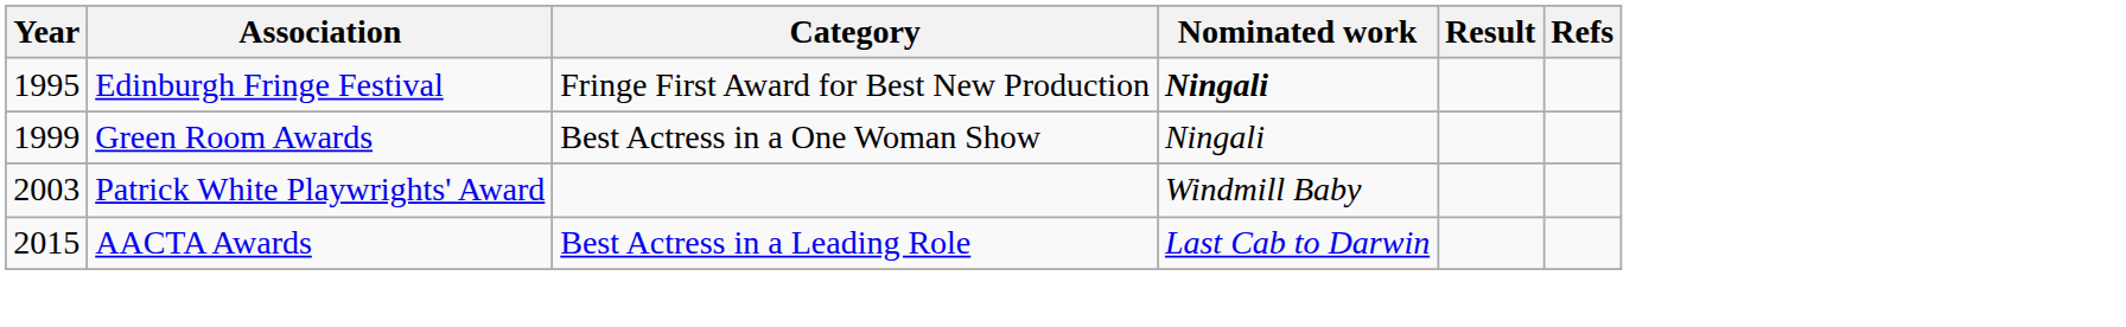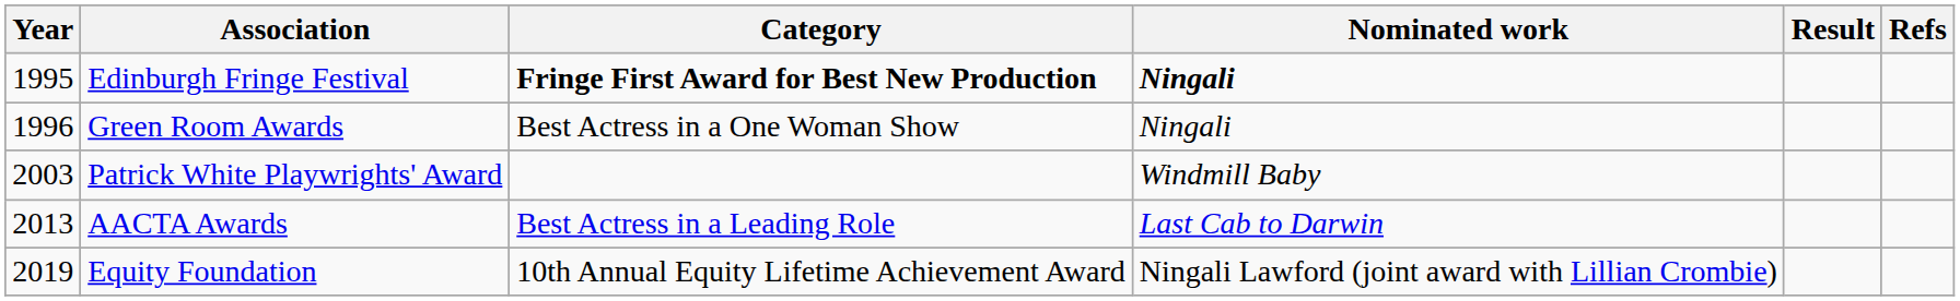 <table class="wikitable sortable">
 <tr>
 <th>Year</th>
 <th>Association</th>
 <th>Category</th>
 <th>Nominated work</th>
 <th>Result</th>
 <th>Refs</th>
 </tr>
 <tr>
 <td>1995</td>
 <td><a href='#'>Edinburgh Fringe Festival</a></td>
-<td>Fringe First Award for Best New Production</td>
+<td><strong>Fringe First Award for Best New Production</strong></td>
 <td><strong><em>Ningali</em></strong></td>
 <td></td>
 <td></td>
 </tr>
 <tr>
-<td>1999</td>
+<td>1996</td>
 <td><a href='#'>Green Room Awards</a></td>
 <td>Best Actress in a One Woman Show</td>
 <td><em>Ningali</em></td>
 <td></td>
 <td></td>
 </tr>
 <tr>
 <td>2003</td>
 <td><a href='#'>Patrick White Playwrights' Award</a></td>
 <td></td>
 <td><em>Windmill Baby</em></td>
 <td></td>
 <td></td>
 </tr>
 <tr>
-<td>2015</td>
+<td>2013</td>
 <td><a href='#'>AACTA Awards</a></td>
 <td><a href='#'>Best Actress in a Leading Role</a></td>
 <td><em><a href='#'>Last Cab to Darwin</a></em></td>
 <td></td>
 <td></td>
 </tr>
+<tr>
+<td>2019</td>
+<td><a href='#'>Equity Foundation</a></td>
+<td>10th Annual Equity Lifetime Achievement Award</td>
+<td>Ningali Lawford (joint award with <a href='#'>Lillian Crombie</a>)</td>
+<td></td>
+<td></td>
+</tr>
 </table>
